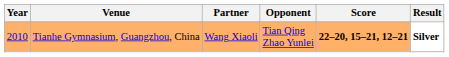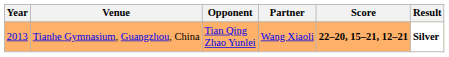 <table class="sortable wikitable" style="font-size: 90%;">
 <tr>
 <th>Year</th>
 <th>Venue</th>
+<th>Opponent</th>
 <th>Partner</th>
-<th>Opponent</th>
 <th>Score</th>
 <th>Result</th>
 </tr>
 <tr style="background:#FFB069">
-<td align="center"><a href='#'>2010</a></td>
+<td align="center"><a href='#'>2013</a></td>
 <td align="left"><a href='#'>Tianhe Gymnasium</a>, <a href='#'>Guangzhou</a>, China</td>
+<td align="left"> <a href='#'>Tian Qing</a><br> <a href='#'>Zhao Yunlei</a></td>
 <td align="left"> <a href='#'>Wang Xiaoli</a></td>
-<td align="left"> <a href='#'>Tian Qing</a><br> <a href='#'>Zhao Yunlei</a></td>
 <td align="left"><strong>22–20, 15–21, 12–21</strong></td>
 <td style="text-align:left; background:white"> <strong>Silver</strong></td>
 </tr>
 </table>
